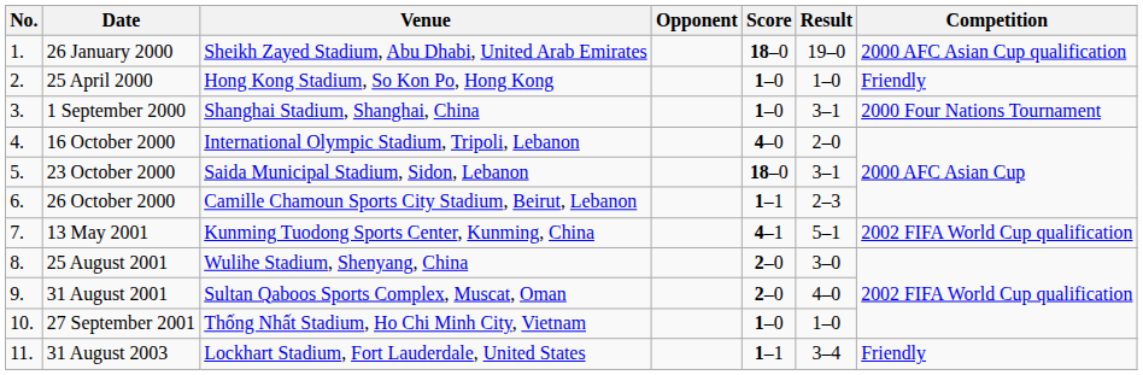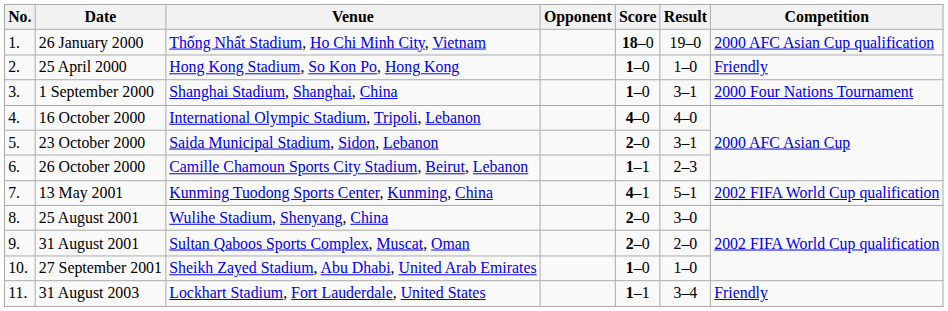 <table class="wikitable">
 <tr>
 <th>No.</th>
 <th>Date</th>
 <th>Venue</th>
 <th>Opponent</th>
 <th>Score</th>
 <th>Result</th>
 <th>Competition</th>
 </tr>
 <tr>
 <td>1.</td>
 <td>26 January 2000</td>
-<td><a href='#'>Sheikh Zayed Stadium</a>, <a href='#'>Abu Dhabi</a>, <a href='#'>United Arab Emirates</a></td>
+<td><a href='#'>Thống Nhất Stadium</a>, <a href='#'>Ho Chi Minh City</a>, <a href='#'>Vietnam</a></td>
 <td></td>
 <td align=center><strong>18</strong>–0</td>
 <td align=center>19–0</td>
 <td><a href='#'>2000 AFC Asian Cup qualification</a></td>
 </tr>
 <tr>
 <td>2.</td>
 <td>25 April 2000</td>
 <td><a href='#'>Hong Kong Stadium</a>, <a href='#'>So Kon Po</a>, <a href='#'>Hong Kong</a></td>
 <td></td>
 <td align=center><strong>1</strong>–0</td>
 <td align=center>1–0</td>
 <td><a href='#'>Friendly</a></td>
 </tr>
 <tr>
 <td>3.</td>
 <td>1 September 2000</td>
 <td><a href='#'>Shanghai Stadium</a>, <a href='#'>Shanghai</a>, <a href='#'>China</a></td>
 <td></td>
 <td align=center><strong>1</strong>–0</td>
 <td align=center>3–1</td>
 <td><a href='#'>2000 Four Nations Tournament</a></td>
 </tr>
 <tr>
 <td>4.</td>
 <td>16 October 2000</td>
 <td><a href='#'>International Olympic Stadium</a>, <a href='#'>Tripoli</a>, <a href='#'>Lebanon</a></td>
 <td></td>
 <td align=center><strong>4</strong>–0</td>
-<td align=center>2–0</td>
+<td align=center>4–0</td>
 <td rowspan=3><a href='#'>2000 AFC Asian Cup</a></td>
 </tr>
 <tr>
 <td>5.</td>
 <td>23 October 2000</td>
 <td><a href='#'>Saida Municipal Stadium</a>, <a href='#'>Sidon</a>, <a href='#'>Lebanon</a></td>
 <td></td>
-<td align=center><strong>18</strong>–0</td>
+<td align=center><strong>2</strong>–0</td>
 <td align=center>3–1</td>
 </tr>
 <tr>
 <td>6.</td>
 <td>26 October 2000</td>
 <td><a href='#'>Camille Chamoun Sports City Stadium</a>, <a href='#'>Beirut</a>, <a href='#'>Lebanon</a></td>
 <td></td>
 <td align=center><strong>1</strong>–1</td>
 <td align=center>2–3</td>
 </tr>
 <tr>
 <td>7.</td>
 <td>13 May 2001</td>
 <td><a href='#'>Kunming Tuodong Sports Center</a>, <a href='#'>Kunming</a>, <a href='#'>China</a></td>
 <td></td>
 <td align=center><strong>4</strong>–1</td>
 <td align=center>5–1</td>
 <td><a href='#'>2002 FIFA World Cup qualification</a></td>
 </tr>
 <tr>
 <td>8.</td>
 <td>25 August 2001</td>
 <td><a href='#'>Wulihe Stadium</a>, <a href='#'>Shenyang</a>, <a href='#'>China</a></td>
 <td></td>
 <td align=center><strong>2</strong>–0</td>
 <td align=center>3–0</td>
 <td rowspan=3><a href='#'>2002 FIFA World Cup qualification</a></td>
 </tr>
 <tr>
 <td>9.</td>
 <td>31 August 2001</td>
 <td><a href='#'>Sultan Qaboos Sports Complex</a>, <a href='#'>Muscat</a>, <a href='#'>Oman</a></td>
 <td></td>
 <td align=center><strong>2</strong>–0</td>
-<td align=center>4–0</td>
+<td align=center>2–0</td>
 </tr>
 <tr>
 <td>10.</td>
 <td>27 September 2001</td>
-<td><a href='#'>Thống Nhất Stadium</a>, <a href='#'>Ho Chi Minh City</a>, <a href='#'>Vietnam</a></td>
+<td><a href='#'>Sheikh Zayed Stadium</a>, <a href='#'>Abu Dhabi</a>, <a href='#'>United Arab Emirates</a></td>
 <td></td>
 <td align=center><strong>1</strong>–0</td>
 <td align=center>1–0</td>
 </tr>
 <tr>
 <td>11.</td>
 <td>31 August 2003</td>
 <td><a href='#'>Lockhart Stadium</a>, <a href='#'>Fort Lauderdale</a>, <a href='#'>United States</a></td>
 <td></td>
 <td align=center><strong>1</strong>–1</td>
 <td align=center>3–4</td>
 <td><a href='#'>Friendly</a></td>
 </tr>
 </table>
